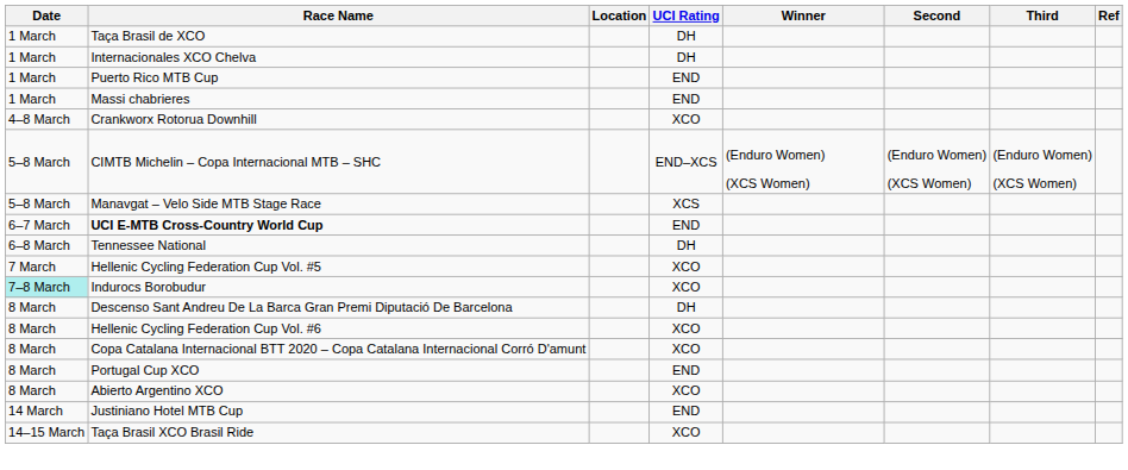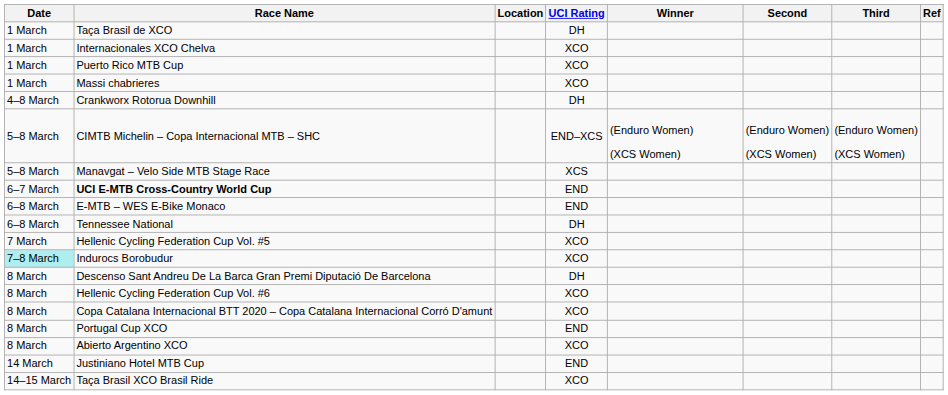 <table class="wikitable sortable" style="font-size: 79%">
 <tr>
 <th>Date</th>
 <th>Race Name</th>
 <th>Location</th>
 <th><a href='#'>UCI Rating</a></th>
 <th width=150px>Winner</th>
 <th>Second</th>
 <th>Third</th>
 <th>Ref</th>
 </tr>
 <tr>
 <td>1 March</td>
 <td>Taça Brasil de XCO</td>
 <td></td>
 <td align=center>DH</td>
 <td><br></td>
 <td><br></td>
 <td><br></td>
 <td align=center></td>
 </tr>
 <tr>
 <td>1 March</td>
 <td>Internacionales XCO Chelva</td>
 <td></td>
-<td align=center>DH</td>
+<td align=center>XCO</td>
 <td><br></td>
 <td><br></td>
 <td><br></td>
 <td align=center></td>
 </tr>
 <tr>
 <td>1 March</td>
 <td>Puerto Rico MTB Cup</td>
 <td></td>
-<td align=center>END</td>
+<td align=center>XCO</td>
 <td><br></td>
 <td><br></td>
 <td><br></td>
 <td align=center></td>
 </tr>
 <tr>
 <td>1 March</td>
 <td>Massi chabrieres</td>
 <td></td>
-<td align=center>END</td>
+<td align=center>XCO</td>
 <td><br></td>
 <td><br></td>
 <td><br></td>
 <td align=center></td>
 </tr>
 <tr>
 <td>4–8 March</td>
 <td>Crankworx Rotorua Downhill</td>
 <td></td>
-<td align=center>XCO</td>
+<td align=center>DH</td>
 <td><br></td>
 <td><br></td>
 <td><br></td>
 <td align=center></td>
 </tr>
 <tr>
 <td>5–8 March</td>
 <td>CIMTB Michelin – Copa Internacional MTB – SHC</td>
 <td></td>
 <td align=center>END–XCS</td>
 <td><br> (Enduro Women)<br><br> (XCS Women)</td>
 <td><br> (Enduro Women)<br><br> (XCS Women)</td>
 <td><br> (Enduro Women)<br><br> (XCS Women)</td>
 <td align=center></td>
 </tr>
 <tr>
 <td>5–8 March</td>
 <td>Manavgat – Velo Side MTB Stage Race</td>
 <td></td>
 <td align=center>XCS</td>
 <td><br></td>
 <td><br></td>
 <td><br></td>
 <td align=center></td>
 </tr>
 <tr>
 <td>6–7 March</td>
 <td><strong>UCI E-MTB Cross-Country World Cup</strong></td>
+<td></td>
+<td align=center>END</td>
+<td><br></td>
+<td><br></td>
+<td><br></td>
+<td align=center></td>
+</tr>
+<tr>
+<td>6–8 March</td>
+<td>E-MTB – WES E-Bike Monaco</td>
 <td></td>
 <td align=center>END</td>
 <td><br></td>
 <td><br></td>
 <td><br></td>
 <td align=center></td>
 </tr>
 <tr>
 <td>6–8 March</td>
 <td>Tennessee National</td>
 <td></td>
 <td align=center>DH</td>
 <td><br></td>
 <td><br></td>
 <td><br></td>
 <td align=center></td>
 </tr>
 <tr>
 <td>7 March</td>
 <td>Hellenic Cycling Federation Cup Vol. #5</td>
 <td></td>
 <td align=center>XCO</td>
 <td><br></td>
 <td></td>
 <td></td>
 <td align=center></td>
 </tr>
 <tr>
 <td style="background: paleturquoise;">7–8 March</td>
 <td>Indurocs Borobudur</td>
 <td></td>
 <td align=center>XCO</td>
 <td><br></td>
 <td><br></td>
 <td><br></td>
 <td align=center></td>
 </tr>
 <tr>
 <td>8 March</td>
 <td>Descenso Sant Andreu De La Barca Gran Premi Diputació De Barcelona</td>
 <td></td>
 <td align=center>DH</td>
 <td><br></td>
 <td><br></td>
 <td><br></td>
 <td align=center></td>
 </tr>
 <tr>
 <td>8 March</td>
 <td>Hellenic Cycling Federation Cup Vol. #6</td>
 <td></td>
 <td align=center>XCO</td>
 <td><br></td>
 <td></td>
 <td></td>
 <td align=center></td>
 </tr>
 <tr>
 <td>8 March</td>
 <td>Copa Catalana Internacional BTT 2020 – Copa Catalana Internacional Corró D'amunt</td>
 <td></td>
 <td align=center>XCO</td>
 <td><br></td>
 <td><br></td>
 <td><br></td>
 <td align=center></td>
 </tr>
 <tr>
 <td>8 March</td>
 <td>Portugal Cup XCO</td>
 <td></td>
 <td align=center>END</td>
 <td><br></td>
 <td><br></td>
 <td><br></td>
 <td align=center></td>
 </tr>
 <tr>
 <td>8 March</td>
 <td>Abierto Argentino XCO</td>
 <td></td>
 <td align=center>XCO</td>
 <td><br></td>
 <td><br></td>
 <td><br></td>
 <td align=center></td>
 </tr>
 <tr>
 <td>14 March</td>
 <td>Justiniano Hotel MTB Cup</td>
 <td></td>
 <td align=center>END</td>
 <td><br></td>
 <td><br></td>
 <td><br></td>
 <td align=center></td>
 </tr>
 <tr>
 <td>14–15 March</td>
 <td>Taça Brasil XCO Brasil Ride</td>
 <td></td>
 <td align=center>XCO</td>
 <td><br></td>
 <td><br></td>
 <td><br></td>
 <td align=center></td>
 </tr>
 </table>
